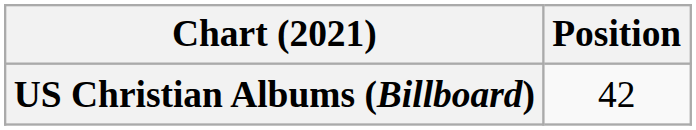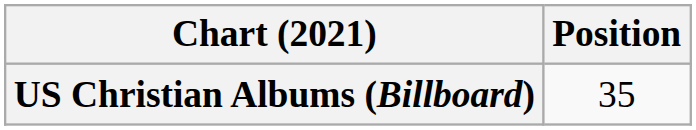 <table class="wikitable sortable plainrowheaders" style="text-align:center">
 <tr>
 <th scope="col">Chart (2021)</th>
 <th scope="col">Position</th>
 </tr>
 <tr>
 <th scope="row">US Christian Albums (<em>Billboard</em>)</th>
-<td>42</td>
+<td>35</td>
 </tr>
 </table>
